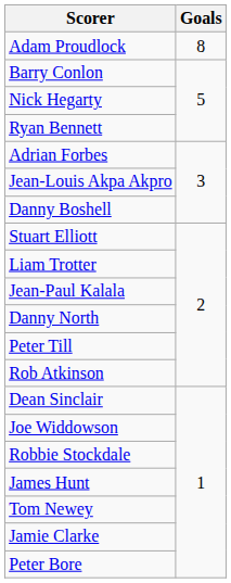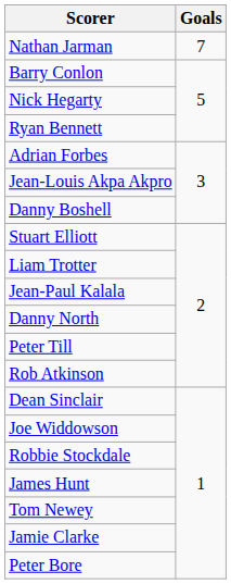 <table class="wikitable">
 <tr>
 <th>Scorer</th>
 <th>Goals</th>
 </tr>
 <tr>
-<td> <a href='#'>Adam Proudlock</a></td>
-<td align=center>8</td>
+<td> <a href='#'>Nathan Jarman</a></td>
+<td align=center>7</td>
 </tr>
 <tr>
 <td> <a href='#'>Barry Conlon</a></td>
 <td rowspan="3" align=center>5</td>
 </tr>
 <tr>
 <td> <a href='#'>Nick Hegarty</a></td>
 </tr>
 <tr>
 <td> <a href='#'>Ryan Bennett</a></td>
 </tr>
 <tr>
 <td> <a href='#'>Adrian Forbes</a></td>
 <td rowspan="3" align=center>3</td>
 </tr>
 <tr>
 <td> <a href='#'>Jean-Louis Akpa Akpro</a></td>
 </tr>
 <tr>
 <td> <a href='#'>Danny Boshell</a></td>
 </tr>
 <tr>
 <td> <a href='#'>Stuart Elliott</a></td>
 <td rowspan="6" align=center>2</td>
 </tr>
 <tr>
 <td> <a href='#'>Liam Trotter</a></td>
 </tr>
 <tr>
 <td> <a href='#'>Jean-Paul Kalala</a></td>
 </tr>
 <tr>
 <td> <a href='#'>Danny North</a></td>
 </tr>
 <tr>
 <td> <a href='#'>Peter Till</a></td>
 </tr>
 <tr>
 <td> <a href='#'>Rob Atkinson</a></td>
 </tr>
 <tr>
 <td> <a href='#'>Dean Sinclair</a></td>
 <td rowspan="7" align=center>1</td>
 </tr>
 <tr>
 <td> <a href='#'>Joe Widdowson</a></td>
 </tr>
 <tr>
 <td> <a href='#'>Robbie Stockdale</a></td>
 </tr>
 <tr>
 <td> <a href='#'>James Hunt</a></td>
 </tr>
 <tr>
 <td> <a href='#'>Tom Newey</a></td>
 </tr>
 <tr>
 <td> <a href='#'>Jamie Clarke</a></td>
 </tr>
 <tr>
 <td> <a href='#'>Peter Bore</a></td>
 </tr>
 </table>
